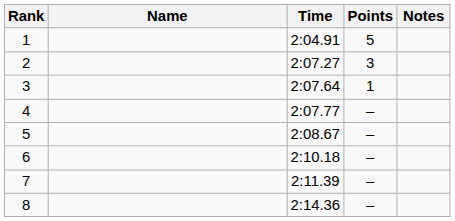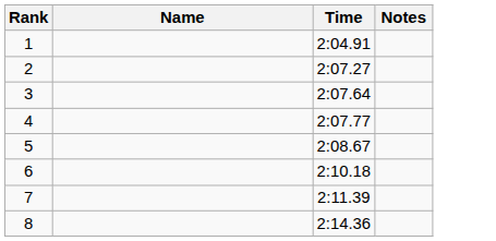 <table class="wikitable" style="text-align:center">
 <tr>
 <th>Rank</th>
 <th style="width:250px;">Name</th>
 <th style="width:50px;">Time</th>
-<th style="width:50px;">Points</th>
 <th style="width:50px;">Notes</th>
 </tr>
 <tr>
 <td>1</td>
 <td style="text-align:left;"></td>
 <td>2:04.91</td>
-<td>5</td>
 <td></td>
 </tr>
 <tr>
 <td>2</td>
 <td style="text-align:left;"></td>
 <td>2:07.27</td>
-<td>3</td>
 <td></td>
 </tr>
 <tr>
 <td>3</td>
 <td style="text-align:left;"> </td>
 <td>2:07.64</td>
-<td>1</td>
 <td></td>
 </tr>
 <tr>
 <td>4</td>
 <td style="text-align:left;"></td>
 <td>2:07.77</td>
-<td>–</td>
 <td></td>
 </tr>
 <tr>
 <td>5</td>
 <td style="text-align:left;"></td>
 <td>2:08.67</td>
-<td>–</td>
 <td></td>
 </tr>
 <tr>
 <td>6</td>
 <td style="text-align:left;"> </td>
 <td>2:10.18</td>
-<td>–</td>
 <td></td>
 </tr>
 <tr>
 <td>7</td>
 <td style="text-align:left;"> </td>
 <td>2:11.39</td>
-<td>–</td>
 <td></td>
 </tr>
 <tr>
 <td>8</td>
 <td style="text-align:left;"> </td>
 <td>2:14.36</td>
-<td>–</td>
 <td></td>
 </tr>
 </table>
